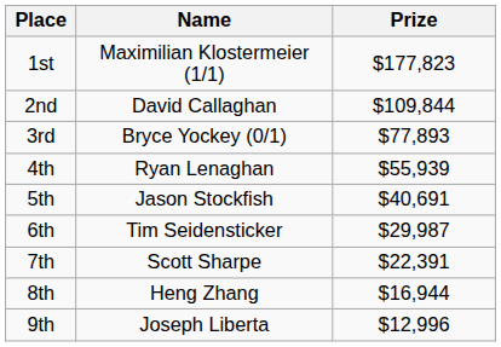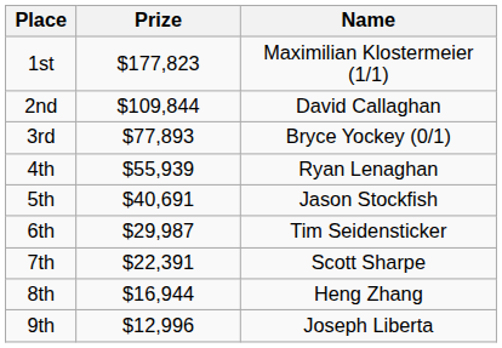 <table class="wikitable">
 <tr>
 <th width="50">Place</th>
+<th width="125">Prize</th>
 <th width="200">Name</th>
-<th width="125">Prize</th>
 </tr>
 <tr>
 <td align = "center">1st</td>
+<td align = "center">$177,823</td>
 <td align = "center">Maximilian Klostermeier (1/1)</td>
-<td align = "center">$177,823</td>
 </tr>
 <tr>
 <td align = "center">2nd</td>
+<td align = "center">$109,844</td>
 <td align = "center">David Callaghan</td>
-<td align = "center">$109,844</td>
 </tr>
 <tr>
 <td align = "center">3rd</td>
+<td align = "center">$77,893</td>
 <td align = "center">Bryce Yockey (0/1)</td>
-<td align = "center">$77,893</td>
 </tr>
 <tr>
 <td align = "center">4th</td>
+<td align = "center">$55,939</td>
 <td align = "center">Ryan Lenaghan</td>
-<td align = "center">$55,939</td>
 </tr>
 <tr>
 <td align = "center">5th</td>
+<td align = "center">$40,691</td>
 <td align = "center">Jason Stockfish</td>
-<td align = "center">$40,691</td>
 </tr>
 <tr>
 <td align = "center">6th</td>
+<td align = "center">$29,987</td>
 <td align = "center">Tim Seidensticker</td>
-<td align = "center">$29,987</td>
 </tr>
 <tr>
 <td align = "center">7th</td>
+<td align = "center">$22,391</td>
 <td align = "center">Scott Sharpe</td>
-<td align = "center">$22,391</td>
 </tr>
 <tr>
 <td align = "center">8th</td>
+<td align = "center">$16,944</td>
 <td align = "center">Heng Zhang</td>
-<td align = "center">$16,944</td>
 </tr>
 <tr>
 <td align = "center">9th</td>
+<td align = "center">$12,996</td>
 <td align = "center">Joseph Liberta</td>
-<td align = "center">$12,996</td>
 </tr>
 </table>
